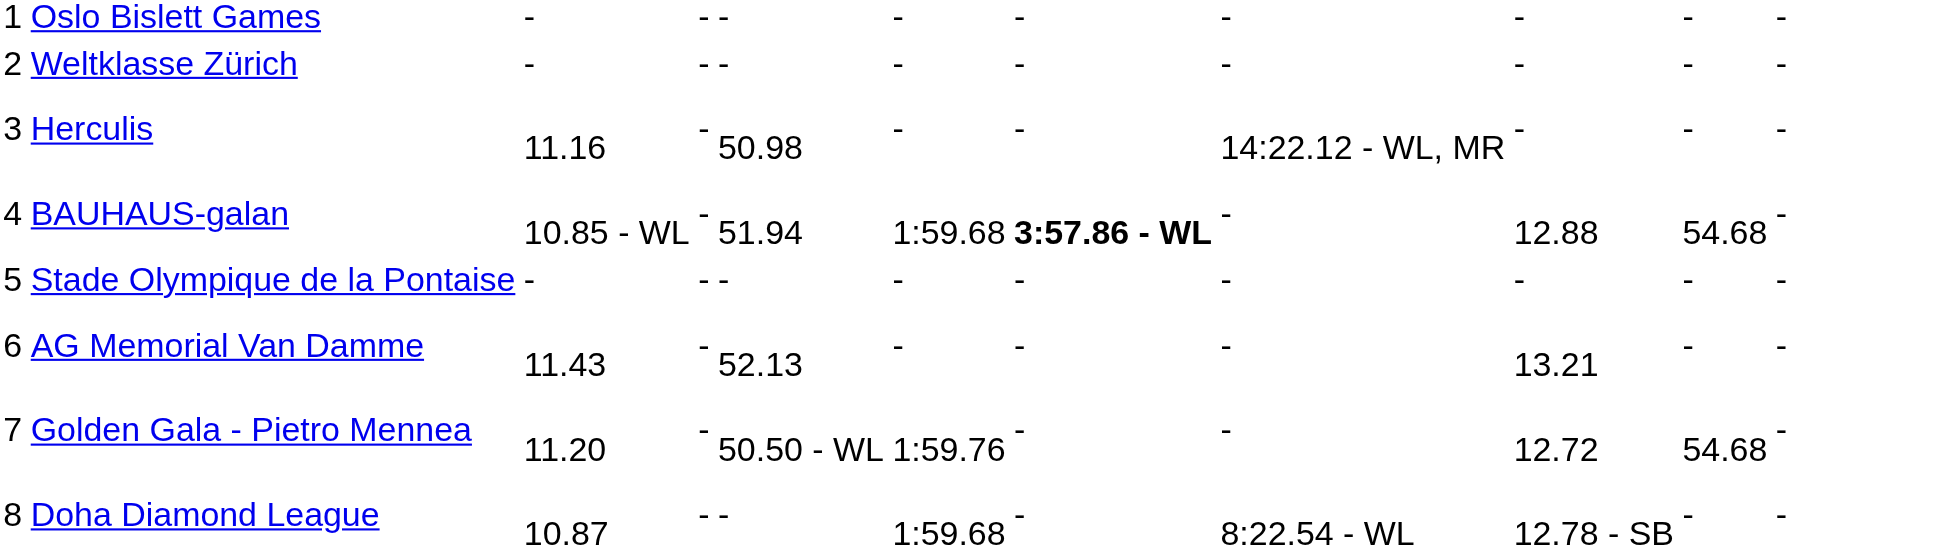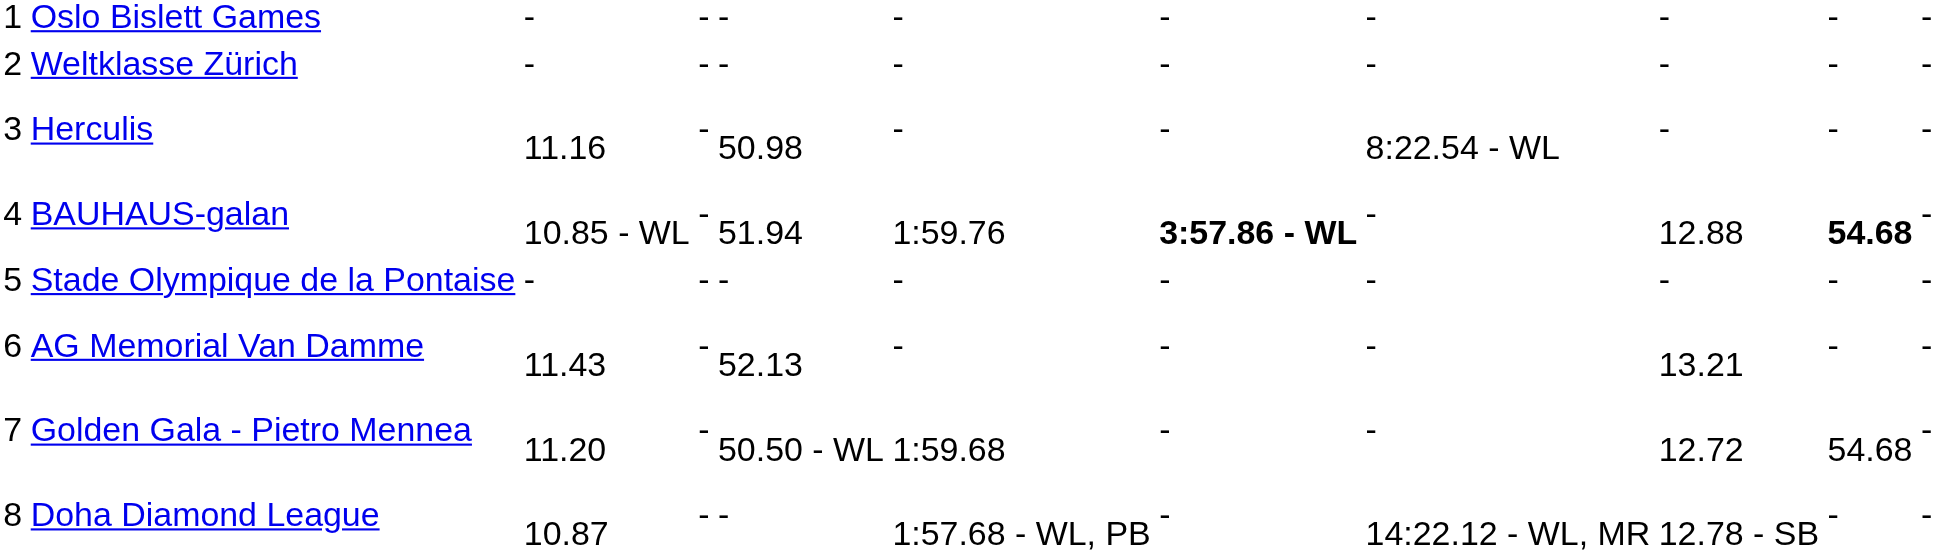 <table>
 <tr>
 <td>1</td>
 <td><a href='#'>Oslo Bislett Games</a></td>
 <td>-</td>
 <td>-</td>
 <td>-</td>
 <td>-</td>
 <td>-</td>
 <td>-</td>
 <td>-</td>
 <td>-</td>
 <td>-</td>
 </tr>
 <tr>
 <td>2</td>
 <td><a href='#'>Weltklasse Zürich</a></td>
 <td>-</td>
 <td>-</td>
 <td>-</td>
 <td>-</td>
 <td>-</td>
 <td>-</td>
 <td>-</td>
 <td>-</td>
 <td>-</td>
 </tr>
 <tr>
 <td>3</td>
 <td><a href='#'>Herculis</a></td>
 <td> <br> 11.16</td>
 <td>-</td>
 <td> <br>50.98</td>
 <td>-</td>
 <td>-</td>
-<td> <br>14:22.12 - WL, MR</td>
+<td> <br> 8:22.54 - WL</td>
 <td>-</td>
 <td>-</td>
 <td>-</td>
 </tr>
 <tr>
 <td>4</td>
 <td><a href='#'>BAUHAUS-galan</a></td>
 <td> <br>10.85 - WL</td>
 <td>-</td>
 <td> <br> 51.94</td>
-<td> <br> 1:59.68</td>
+<td> <br> 1:59.76</td>
 <td><strong> <br> 3:57.86 - WL</strong></td>
 <td>-</td>
 <td> <br> 12.88</td>
-<td> <br> 54.68</td>
+<td><strong> <br> 54.68</strong></td>
 <td>-</td>
 </tr>
 <tr>
 <td>5</td>
 <td><a href='#'>Stade Olympique de la Pontaise</a></td>
 <td>-</td>
 <td>-</td>
 <td>-</td>
 <td>-</td>
 <td>-</td>
 <td>-</td>
 <td>-</td>
 <td>-</td>
 <td>-</td>
 </tr>
 <tr>
 <td>6</td>
 <td><a href='#'>AG Memorial Van Damme</a></td>
 <td> <br>11.43</td>
 <td>-</td>
 <td> <br>52.13</td>
 <td>-</td>
 <td>-</td>
 <td>-</td>
 <td><br>13.21</td>
 <td>-</td>
 <td>-</td>
 </tr>
 <tr>
 <td>7</td>
 <td><a href='#'>Golden Gala - Pietro Mennea</a></td>
 <td> <br> 11.20</td>
 <td>-</td>
 <td> <br>50.50 - WL</td>
-<td> <br> 1:59.76</td>
+<td> <br> 1:59.68</td>
 <td>-</td>
 <td>-</td>
 <td> <br> 12.72</td>
 <td> <br> 54.68</td>
 <td>-</td>
 </tr>
 <tr>
 <td>8</td>
 <td><a href='#'>Doha Diamond League</a></td>
 <td> <br>10.87</td>
 <td>-</td>
 <td>-</td>
-<td> <br> 1:59.68</td>
+<td> <br> 1:57.68 - WL, PB</td>
 <td>-</td>
-<td> <br> 8:22.54 - WL</td>
+<td> <br>14:22.12 - WL, MR</td>
 <td> <br> 12.78 - SB</td>
 <td>-</td>
 <td>-</td>
 </tr>
 </table>
